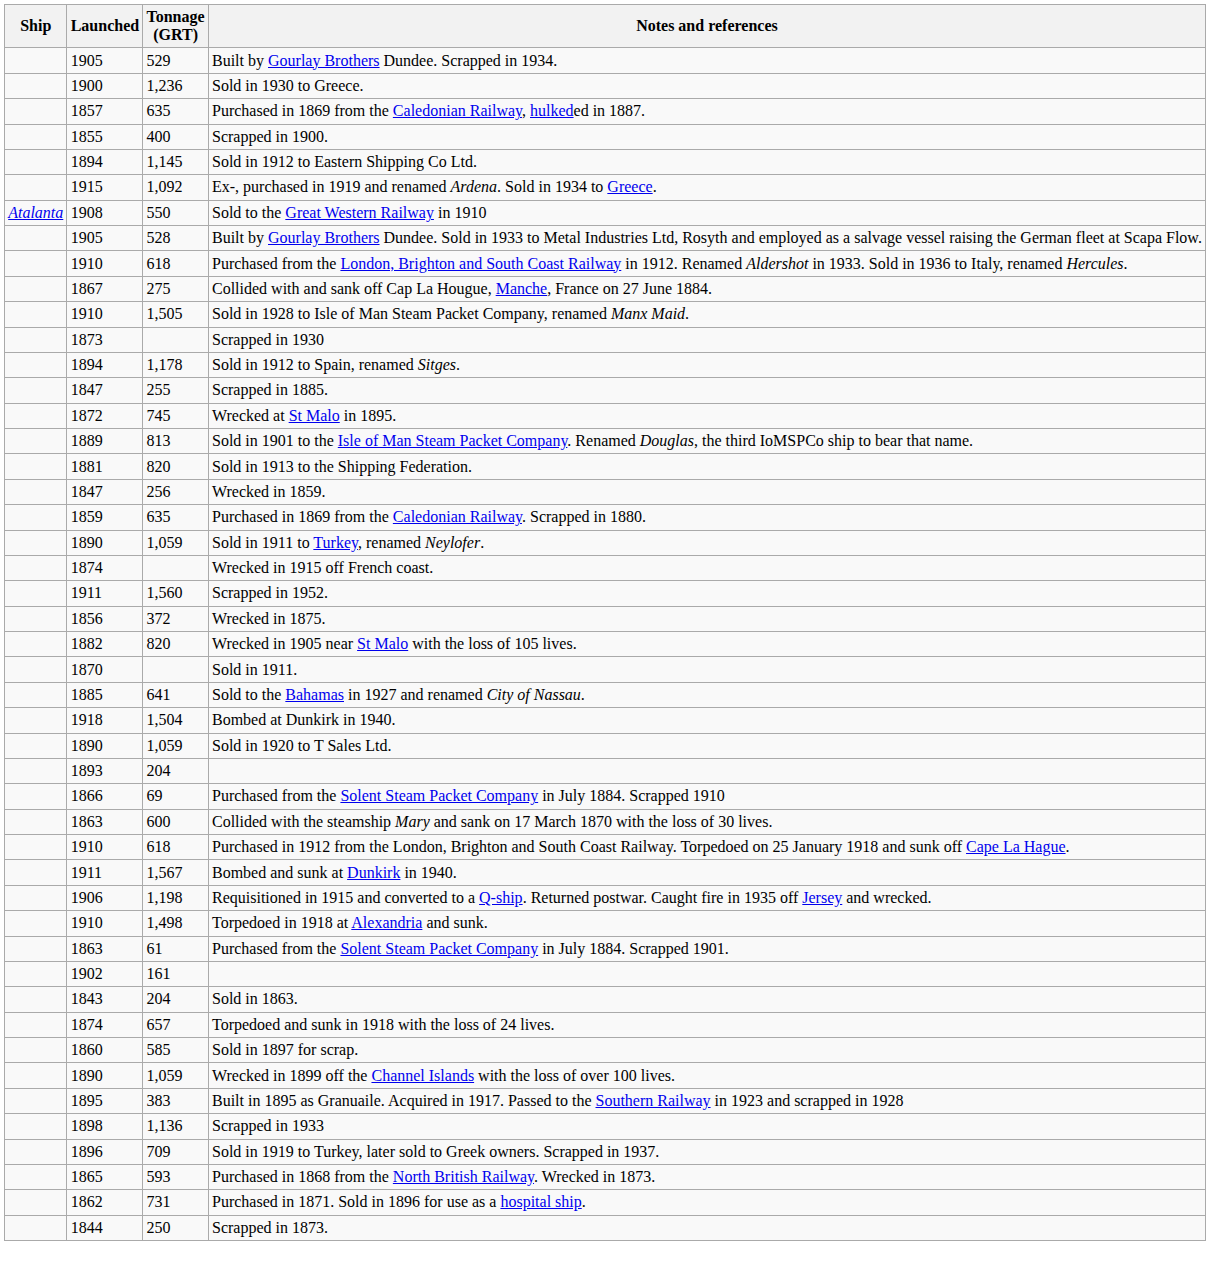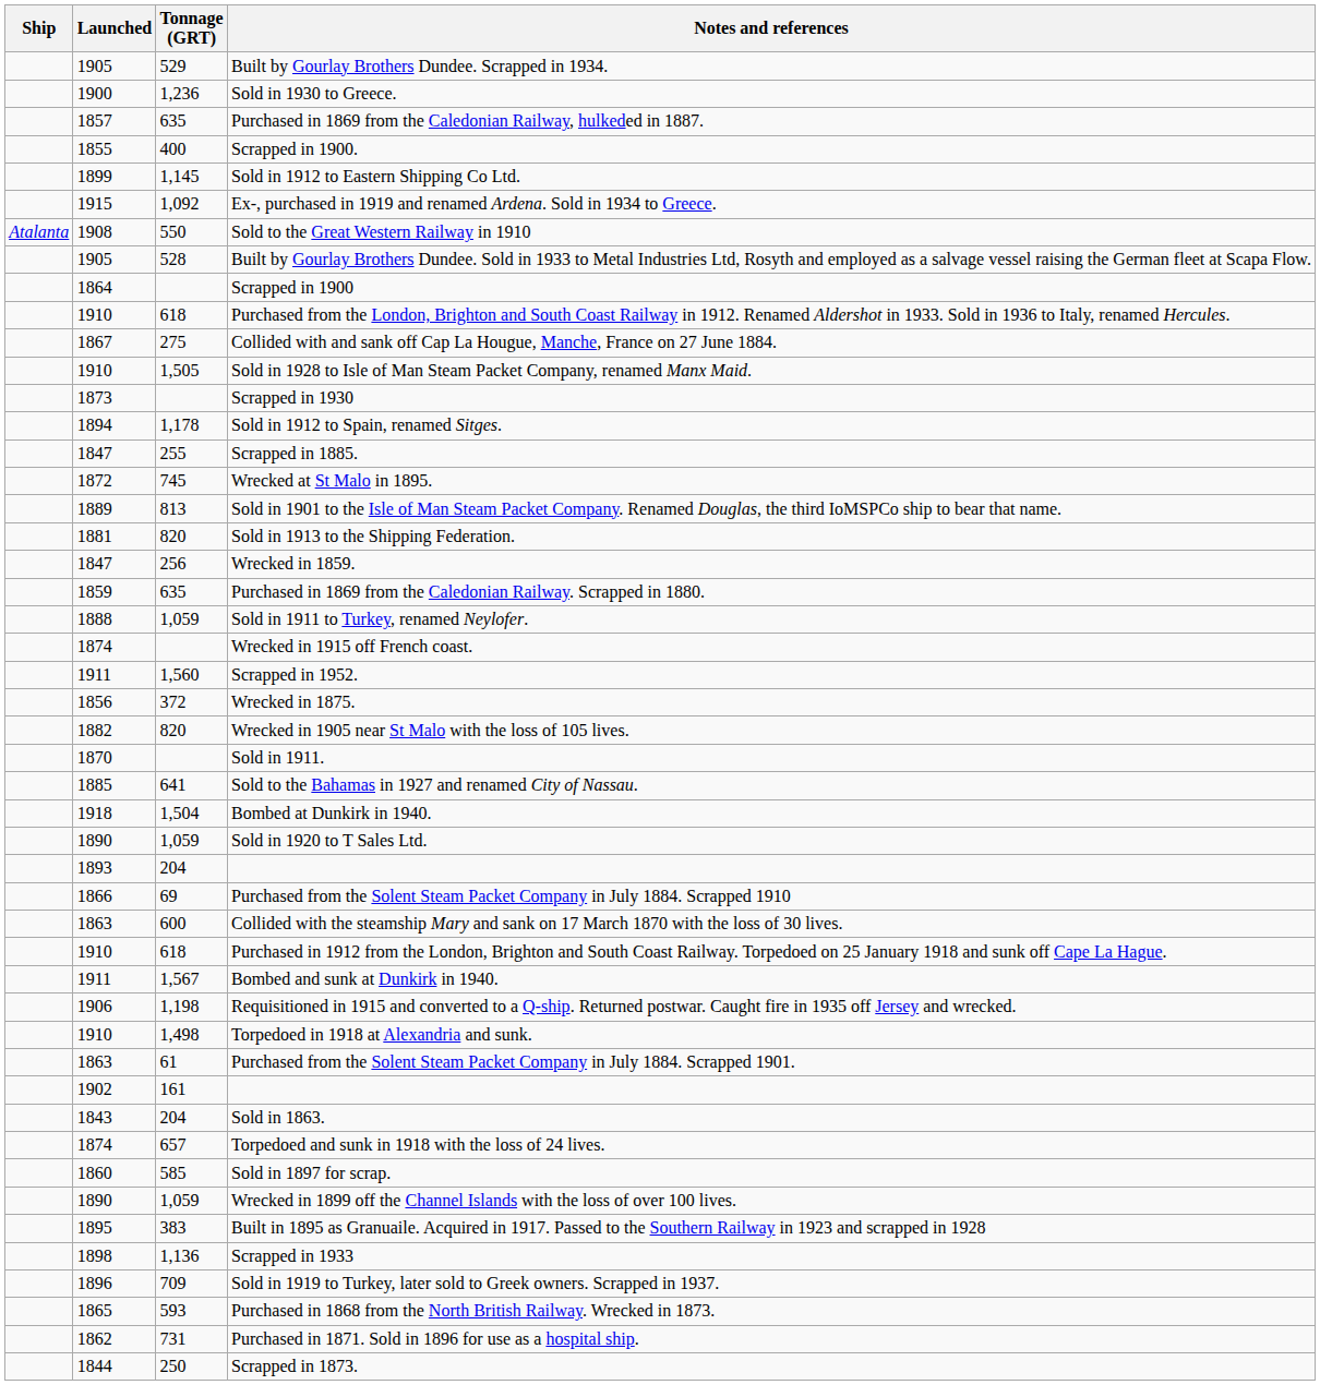 <table class="wikitable sortable">
 <tr>
 <th scope="col">Ship</th>
 <th scope="col">Launched</th>
 <th scope="col">Tonnage<br>(GRT)</th>
 <th scope="col">Notes and references</th>
 </tr>
 <tr>
 <td></td>
 <td>1905</td>
 <td>529</td>
 <td>Built by <a href='#'>Gourlay Brothers</a> Dundee. Scrapped in 1934.</td>
 </tr>
 <tr>
 <td></td>
 <td>1900</td>
 <td>1,236</td>
 <td>Sold in 1930 to Greece.</td>
 </tr>
 <tr>
 <td></td>
 <td>1857</td>
 <td>635</td>
 <td>Purchased in 1869 from the <a href='#'>Caledonian Railway</a>, <a href='#'>hulked</a>ed in 1887.</td>
 </tr>
 <tr>
 <td></td>
 <td>1855</td>
 <td>400</td>
 <td>Scrapped in 1900.</td>
 </tr>
 <tr>
 <td></td>
-<td>1894</td>
+<td>1899</td>
 <td>1,145</td>
 <td>Sold in 1912 to Eastern Shipping Co Ltd.</td>
 </tr>
 <tr>
 <td></td>
 <td>1915</td>
 <td>1,092</td>
 <td>Ex-, purchased in 1919 and renamed <em>Ardena</em>. Sold in 1934 to <a href='#'>Greece</a>.</td>
 </tr>
 <tr>
 <td><a href='#'><em>Atalanta</em></a></td>
 <td>1908</td>
 <td>550</td>
 <td>Sold to the <a href='#'>Great Western Railway</a> in 1910</td>
 </tr>
 <tr>
 <td></td>
 <td>1905</td>
 <td>528</td>
 <td>Built by <a href='#'>Gourlay Brothers</a> Dundee. Sold in 1933 to Metal Industries Ltd, Rosyth and employed as a salvage vessel raising the German fleet at Scapa Flow.</td>
+</tr>
+<tr>
+<td></td>
+<td>1864</td>
+<td></td>
+<td>Scrapped in 1900</td>
 </tr>
 <tr>
 <td></td>
 <td>1910</td>
 <td>618</td>
 <td>Purchased from the <a href='#'>London, Brighton and South Coast Railway</a> in 1912. Renamed <em>Aldershot</em> in 1933. Sold in 1936 to Italy, renamed <em>Hercules</em>.</td>
 </tr>
 <tr>
 <td></td>
 <td>1867</td>
 <td>275</td>
 <td>Collided with  and sank off Cap La Hougue, <a href='#'>Manche</a>, France on 27 June 1884.</td>
 </tr>
 <tr>
 <td></td>
 <td>1910</td>
 <td>1,505</td>
 <td>Sold in 1928 to Isle of Man Steam Packet Company, renamed <em>Manx Maid</em>.</td>
 </tr>
 <tr>
 <td></td>
 <td>1873</td>
 <td></td>
 <td>Scrapped in 1930</td>
 </tr>
 <tr>
 <td></td>
 <td>1894</td>
 <td>1,178</td>
 <td>Sold in 1912 to Spain, renamed  <em>Sitges</em>.</td>
 </tr>
 <tr>
 <td></td>
 <td>1847</td>
 <td>255</td>
 <td>Scrapped in 1885.</td>
 </tr>
 <tr>
 <td></td>
 <td>1872</td>
 <td>745</td>
 <td>Wrecked at <a href='#'>St Malo</a> in 1895.</td>
 </tr>
 <tr>
 <td></td>
 <td>1889</td>
 <td>813</td>
 <td>Sold in 1901 to the <a href='#'>Isle of Man Steam Packet Company</a>. Renamed <em>Douglas</em>, the third IoMSPCo ship to bear that name.</td>
 </tr>
 <tr>
 <td></td>
 <td>1881</td>
 <td>820</td>
 <td>Sold in 1913 to the Shipping Federation.</td>
 </tr>
 <tr>
 <td></td>
 <td>1847</td>
 <td>256</td>
 <td>Wrecked in 1859.</td>
 </tr>
 <tr>
 <td></td>
 <td>1859</td>
 <td>635</td>
 <td>Purchased in 1869 from the <a href='#'>Caledonian Railway</a>. Scrapped in 1880.</td>
 </tr>
 <tr>
 <td></td>
-<td>1890</td>
+<td>1888</td>
 <td>1,059</td>
 <td>Sold in 1911 to <a href='#'>Turkey</a>, renamed <em>Neylofer</em>.</td>
 </tr>
 <tr>
 <td></td>
 <td>1874</td>
 <td></td>
 <td>Wrecked in 1915 off French coast.</td>
 </tr>
 <tr>
 <td></td>
 <td>1911</td>
 <td>1,560</td>
 <td>Scrapped in 1952.</td>
 </tr>
 <tr>
 <td></td>
 <td>1856</td>
 <td>372</td>
 <td>Wrecked in 1875.</td>
 </tr>
 <tr>
 <td></td>
 <td>1882</td>
 <td>820</td>
 <td>Wrecked in 1905 near <a href='#'>St Malo</a> with the loss of 105 lives.</td>
 </tr>
 <tr>
 <td></td>
 <td>1870</td>
 <td></td>
 <td>Sold in 1911.</td>
 </tr>
 <tr>
 <td></td>
 <td>1885</td>
 <td>641</td>
 <td>Sold to the <a href='#'>Bahamas</a> in 1927 and renamed <em>City of Nassau</em>.</td>
 </tr>
 <tr>
 <td></td>
 <td>1918</td>
 <td>1,504</td>
 <td>Bombed at Dunkirk in 1940.</td>
 </tr>
 <tr>
 <td></td>
 <td>1890</td>
 <td>1,059</td>
 <td>Sold in 1920 to T Sales Ltd.</td>
 </tr>
 <tr>
 <td></td>
 <td>1893</td>
 <td>204</td>
 <td></td>
 </tr>
 <tr>
 <td></td>
 <td>1866</td>
 <td>69</td>
 <td>Purchased from the <a href='#'>Solent Steam Packet Company</a> in July 1884. Scrapped 1910</td>
 </tr>
 <tr>
 <td></td>
 <td>1863</td>
 <td>600</td>
 <td>Collided with the steamship <em>Mary</em> and sank on 17 March 1870 with the loss of 30 lives.</td>
 </tr>
 <tr>
 <td></td>
 <td>1910</td>
 <td>618</td>
 <td>Purchased in 1912 from the London, Brighton and South Coast Railway. Torpedoed on 25 January 1918 and sunk off <a href='#'>Cape La Hague</a>.</td>
 </tr>
 <tr>
 <td></td>
 <td>1911</td>
 <td>1,567</td>
 <td>Bombed and sunk at <a href='#'>Dunkirk</a> in 1940.</td>
 </tr>
 <tr>
 <td></td>
 <td>1906</td>
 <td>1,198</td>
 <td>Requisitioned in 1915 and converted to a <a href='#'>Q-ship</a>. Returned postwar. Caught fire in 1935 off <a href='#'>Jersey</a> and wrecked.</td>
 </tr>
 <tr>
 <td></td>
 <td>1910</td>
 <td>1,498</td>
 <td>Torpedoed in 1918 at <a href='#'>Alexandria</a> and sunk.</td>
 </tr>
 <tr>
 <td></td>
 <td>1863</td>
 <td>61</td>
 <td>Purchased from the <a href='#'>Solent Steam Packet Company</a> in July 1884. Scrapped 1901.</td>
 </tr>
 <tr>
 <td></td>
 <td>1902</td>
 <td>161</td>
 <td></td>
 </tr>
 <tr>
 <td></td>
 <td>1843</td>
 <td>204</td>
 <td>Sold in 1863.</td>
 </tr>
 <tr>
 <td></td>
 <td>1874</td>
 <td>657</td>
 <td>Torpedoed and sunk in 1918 with the loss of 24 lives.</td>
 </tr>
 <tr>
 <td></td>
 <td>1860</td>
 <td>585</td>
 <td>Sold in 1897 for scrap.</td>
 </tr>
 <tr>
 <td></td>
 <td>1890</td>
 <td>1,059</td>
 <td>Wrecked in 1899 off the <a href='#'>Channel Islands</a> with the loss of over 100 lives.</td>
 </tr>
 <tr>
 <td></td>
 <td>1895</td>
 <td>383</td>
 <td>Built in 1895 as Granuaile. Acquired in 1917. Passed to the <a href='#'>Southern Railway</a> in 1923 and scrapped in 1928</td>
 </tr>
 <tr>
 <td></td>
 <td>1898</td>
 <td>1,136</td>
 <td>Scrapped in 1933</td>
 </tr>
 <tr>
 <td></td>
 <td>1896</td>
 <td>709</td>
 <td>Sold in 1919 to Turkey, later sold to Greek owners. Scrapped in 1937.</td>
 </tr>
 <tr>
 <td></td>
 <td>1865</td>
 <td>593</td>
 <td>Purchased in 1868 from the <a href='#'>North British Railway</a>. Wrecked in 1873.</td>
 </tr>
 <tr>
 <td></td>
 <td>1862</td>
 <td>731</td>
 <td>Purchased in 1871. Sold in 1896 for use as a <a href='#'>hospital ship</a>.</td>
 </tr>
 <tr>
 <td></td>
 <td>1844</td>
 <td>250</td>
 <td>Scrapped in 1873.</td>
 </tr>
 </table>
